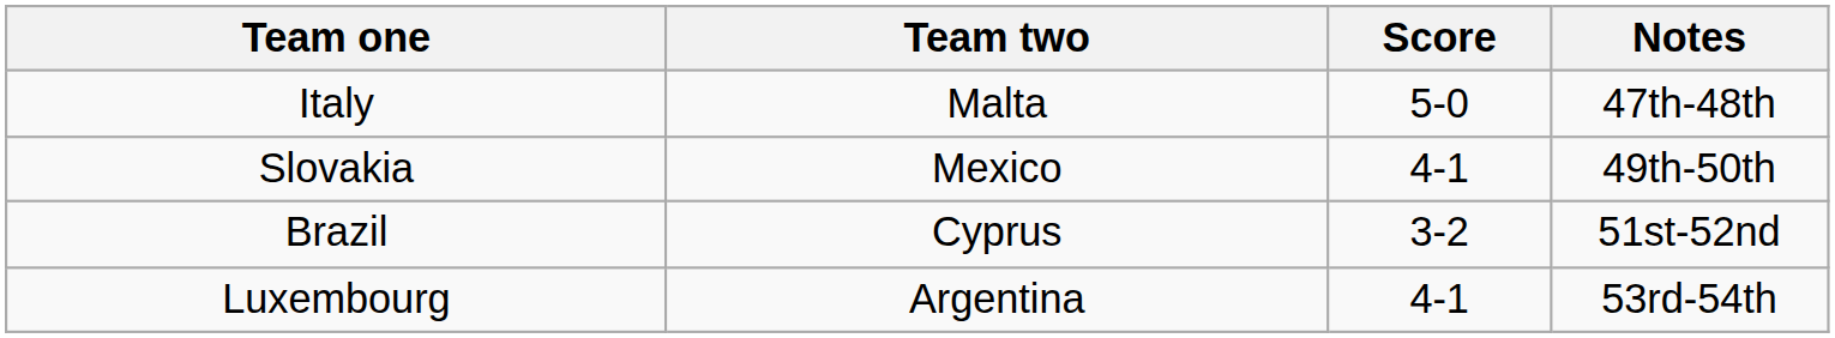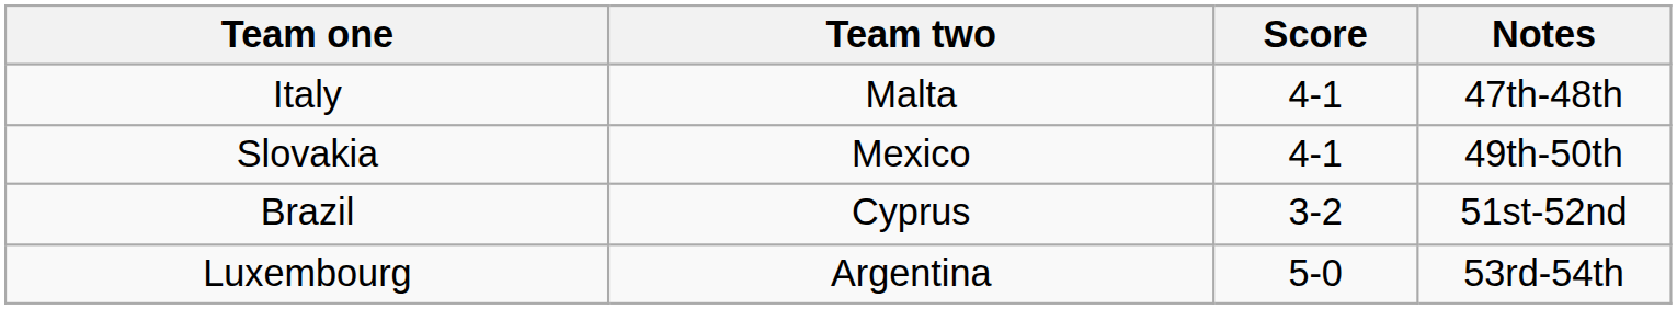 <table class="wikitable" style="text-align: center">
 <tr>
 <th width=250>Team one</th>
 <th width=250>Team two</th>
 <th width=80>Score</th>
 <th width=100>Notes</th>
 </tr>
 <tr>
 <td> Italy</td>
 <td> Malta</td>
-<td>5-0</td>
+<td>4-1</td>
 <td>47th-48th</td>
 </tr>
 <tr>
 <td> Slovakia</td>
 <td> Mexico</td>
 <td>4-1</td>
 <td>49th-50th</td>
 </tr>
 <tr>
 <td> Brazil</td>
 <td> Cyprus</td>
 <td>3-2</td>
 <td>51st-52nd</td>
 </tr>
 <tr>
 <td> Luxembourg</td>
 <td> Argentina</td>
-<td>4-1</td>
+<td>5-0</td>
 <td>53rd-54th</td>
 </tr>
 </table>
